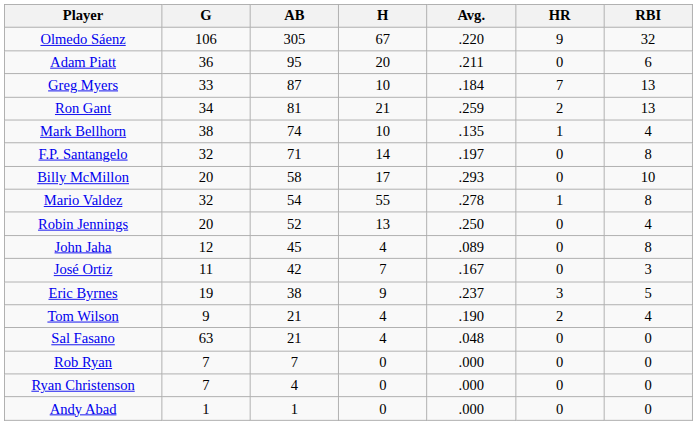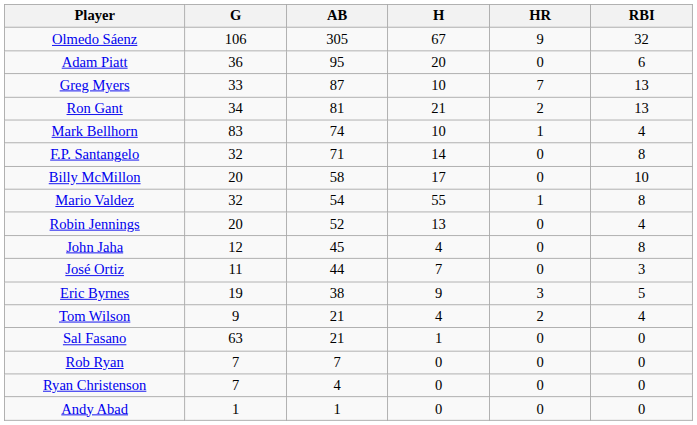 <table class="wikitable sortable">
 <tr>
 <th bgcolor="#DDDDFF" width="16%">Player</th>
 <th bgcolor="#DDDDFF" width="9%">G</th>
 <th bgcolor="#DDDDFF" width="9%">AB</th>
 <th bgcolor="#DDDDFF" width="9%">H</th>
-<th bgcolor="#DDDDFF" width="9%">Avg.</th>
 <th bgcolor="#DDDDFF" width="9%">HR</th>
 <th bgcolor="#DDDDFF" width="9%">RBI</th>
 </tr>
 <tr align="center">
 <td><a href='#'>Olmedo Sáenz</a></td>
 <td>106</td>
 <td>305</td>
 <td>67</td>
-<td>.220</td>
 <td>9</td>
 <td>32</td>
 </tr>
 <tr align="center">
 <td><a href='#'>Adam Piatt</a></td>
 <td>36</td>
 <td>95</td>
 <td>20</td>
-<td>.211</td>
 <td>0</td>
 <td>6</td>
 </tr>
 <tr align="center">
 <td><a href='#'>Greg Myers</a></td>
 <td>33</td>
 <td>87</td>
 <td>10</td>
-<td>.184</td>
 <td>7</td>
 <td>13</td>
 </tr>
 <tr align="center">
 <td><a href='#'>Ron Gant</a></td>
 <td>34</td>
 <td>81</td>
 <td>21</td>
-<td>.259</td>
 <td>2</td>
 <td>13</td>
 </tr>
 <tr align="center">
 <td><a href='#'>Mark Bellhorn</a></td>
-<td>38</td>
+<td>83</td>
 <td>74</td>
 <td>10</td>
-<td>.135</td>
 <td>1</td>
 <td>4</td>
 </tr>
 <tr align="center">
 <td><a href='#'>F.P. Santangelo</a></td>
 <td>32</td>
 <td>71</td>
 <td>14</td>
-<td>.197</td>
 <td>0</td>
 <td>8</td>
 </tr>
 <tr align="center">
 <td><a href='#'>Billy McMillon</a></td>
 <td>20</td>
 <td>58</td>
 <td>17</td>
-<td>.293</td>
 <td>0</td>
 <td>10</td>
 </tr>
 <tr align="center">
 <td><a href='#'>Mario Valdez</a></td>
 <td>32</td>
 <td>54</td>
 <td>55</td>
-<td>.278</td>
 <td>1</td>
 <td>8</td>
 </tr>
 <tr align="center">
 <td><a href='#'>Robin Jennings</a></td>
 <td>20</td>
 <td>52</td>
 <td>13</td>
-<td>.250</td>
 <td>0</td>
 <td>4</td>
 </tr>
 <tr align="center">
 <td><a href='#'>John Jaha</a></td>
 <td>12</td>
 <td>45</td>
 <td>4</td>
-<td>.089</td>
 <td>0</td>
 <td>8</td>
 </tr>
 <tr align="center">
 <td><a href='#'>José Ortiz</a></td>
 <td>11</td>
-<td>42</td>
+<td>44</td>
 <td>7</td>
-<td>.167</td>
 <td>0</td>
 <td>3</td>
 </tr>
 <tr align="center">
 <td><a href='#'>Eric Byrnes</a></td>
 <td>19</td>
 <td>38</td>
 <td>9</td>
-<td>.237</td>
 <td>3</td>
 <td>5</td>
 </tr>
 <tr align="center">
 <td><a href='#'>Tom Wilson</a></td>
 <td>9</td>
 <td>21</td>
 <td>4</td>
-<td>.190</td>
 <td>2</td>
 <td>4</td>
 </tr>
 <tr align="center">
 <td><a href='#'>Sal Fasano</a></td>
 <td>63</td>
 <td>21</td>
-<td>4</td>
-<td>.048</td>
+<td>1</td>
 <td>0</td>
 <td>0</td>
 </tr>
 <tr align="center">
 <td><a href='#'>Rob Ryan</a></td>
 <td>7</td>
 <td>7</td>
 <td>0</td>
-<td>.000</td>
 <td>0</td>
 <td>0</td>
 </tr>
 <tr align="center">
 <td><a href='#'>Ryan Christenson</a></td>
 <td>7</td>
 <td>4</td>
 <td>0</td>
-<td>.000</td>
 <td>0</td>
 <td>0</td>
 </tr>
 <tr align="center">
 <td><a href='#'>Andy Abad</a></td>
 <td>1</td>
 <td>1</td>
 <td>0</td>
-<td>.000</td>
 <td>0</td>
 <td>0</td>
 </tr>
 </table>
